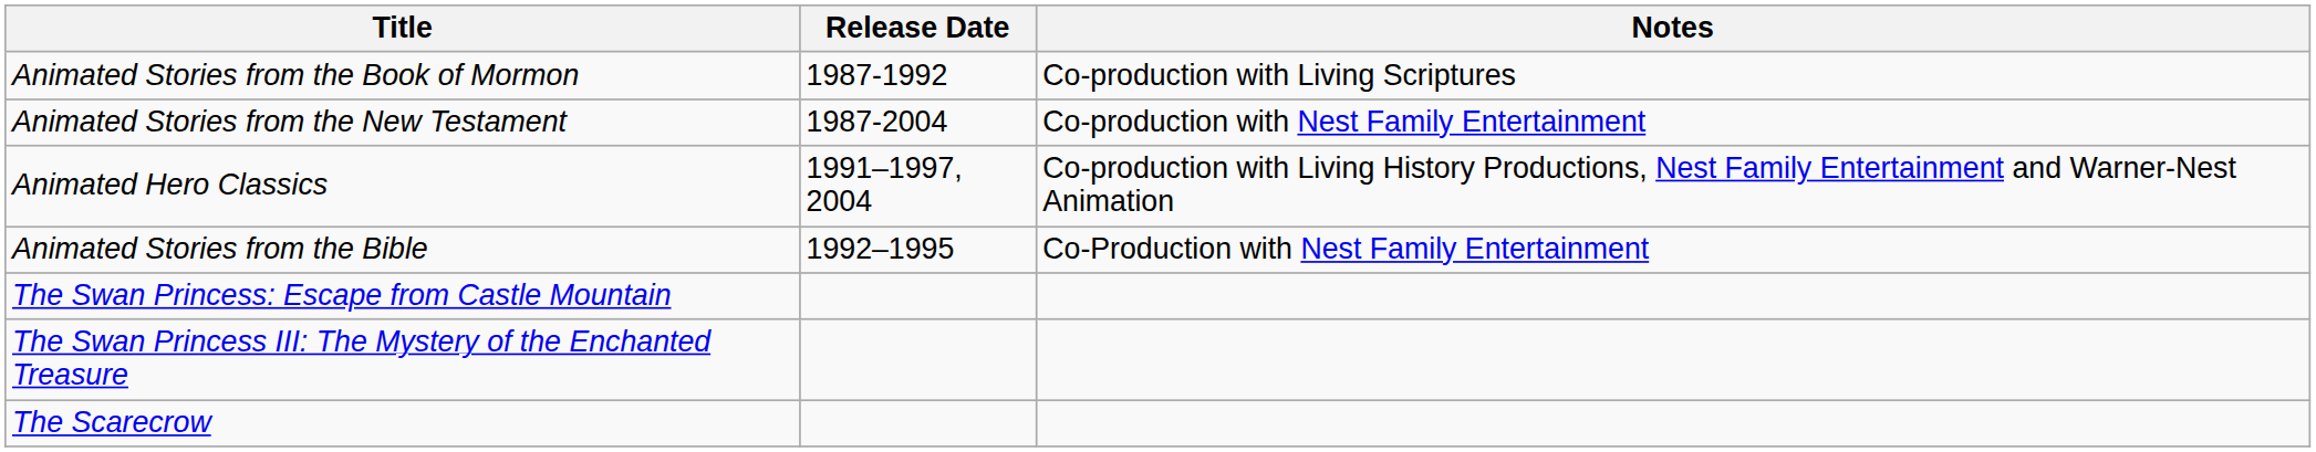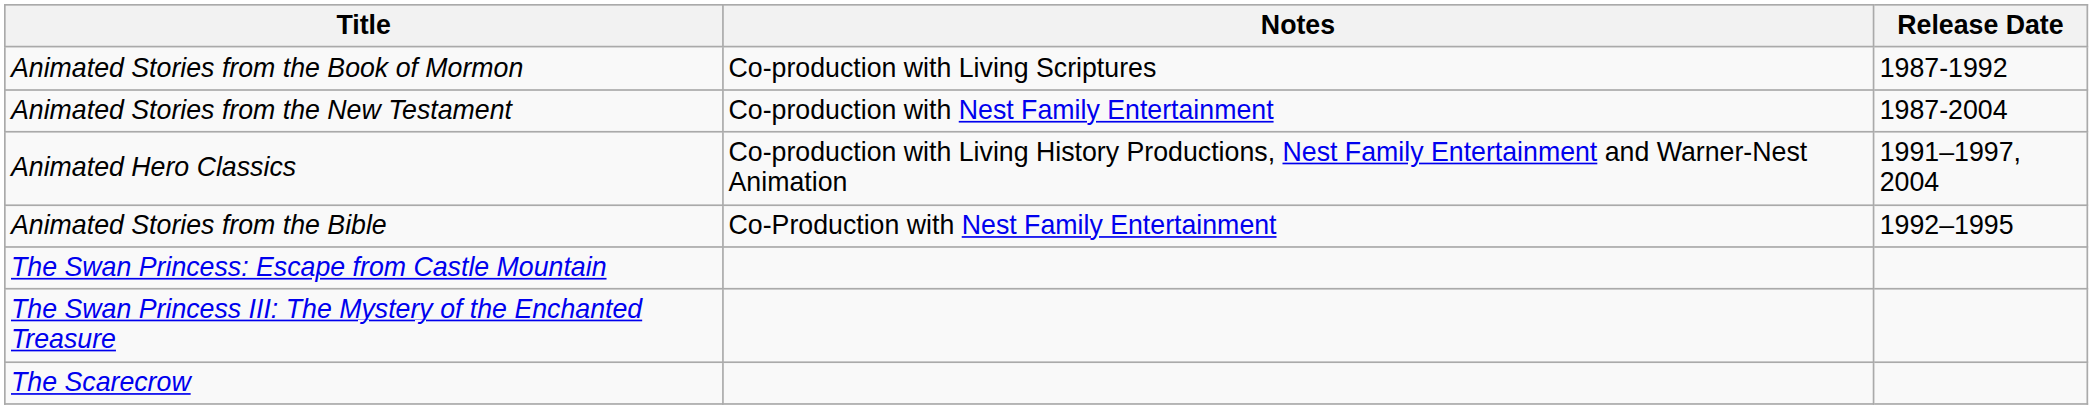 <table class="wikitable sortable">
 <tr>
 <th>Title</th>
+<th>Notes</th>
 <th>Release Date</th>
-<th>Notes</th>
 </tr>
 <tr>
 <td><em>Animated Stories from the Book of Mormon</em></td>
+<td>Co-production with Living Scriptures</td>
 <td>1987-1992</td>
-<td>Co-production with Living Scriptures</td>
 </tr>
 <tr>
 <td><em>Animated Stories from the New Testament</em></td>
+<td>Co-production with <a href='#'>Nest Family Entertainment</a></td>
 <td>1987-2004</td>
-<td>Co-production with <a href='#'>Nest Family Entertainment</a></td>
 </tr>
 <tr>
 <td><em>Animated Hero Classics</em></td>
+<td>Co-production with Living History Productions, <a href='#'>Nest Family Entertainment</a> and Warner-Nest Animation</td>
 <td>1991–1997, 2004</td>
-<td>Co-production with Living History Productions, <a href='#'>Nest Family Entertainment</a> and Warner-Nest Animation</td>
 </tr>
 <tr>
 <td><em>Animated Stories from the Bible</em></td>
+<td>Co-Production with <a href='#'>Nest Family Entertainment</a></td>
 <td>1992–1995</td>
-<td>Co-Production with <a href='#'>Nest Family Entertainment</a></td>
 </tr>
 <tr>
 <td><em><a href='#'>The Swan Princess: Escape from Castle Mountain</a></em></td>
 <td></td>
 <td></td>
 </tr>
 <tr>
 <td><em><a href='#'>The Swan Princess III: The Mystery of the Enchanted Treasure</a></em></td>
 <td></td>
 <td></td>
 </tr>
 <tr>
 <td><em><a href='#'>The Scarecrow</a></em></td>
 <td></td>
 <td></td>
 </tr>
 </table>
